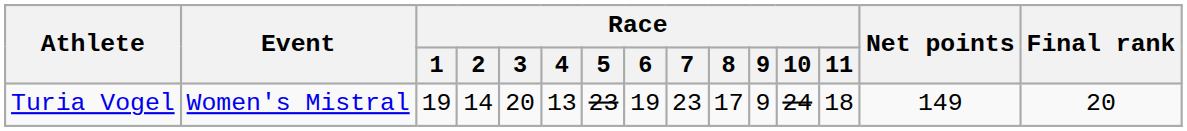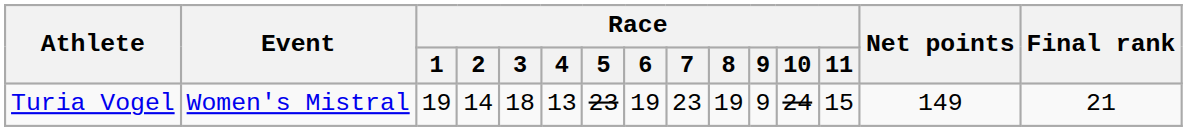 <table class="wikitable" style="font-size:90%">
 <tr>
 <th rowspan=2>Athlete</th>
 <th rowspan=2>Event</th>
 <th colspan=11>Race</th>
 <th rowspan=2>Net points</th>
 <th rowspan=2>Final rank</th>
 </tr>
 <tr style="font-size:95%">
 <th>1</th>
 <th>2</th>
 <th>3</th>
 <th>4</th>
 <th>5</th>
 <th>6</th>
 <th>7</th>
 <th>8</th>
 <th>9</th>
 <th>10</th>
 <th>11</th>
 </tr>
 <tr align=center>
 <td align=left><a href='#'>Turia Vogel</a></td>
 <td align=left><a href='#'>Women's Mistral</a></td>
 <td>19</td>
 <td>14</td>
-<td>20</td>
+<td>18</td>
 <td>13</td>
 <td><s>23</s></td>
 <td>19</td>
 <td>23</td>
-<td>17</td>
+<td>19</td>
 <td>9</td>
 <td><s>24</s></td>
-<td>18</td>
+<td>15</td>
 <td>149</td>
-<td>20</td>
+<td>21</td>
 </tr>
 </table>
